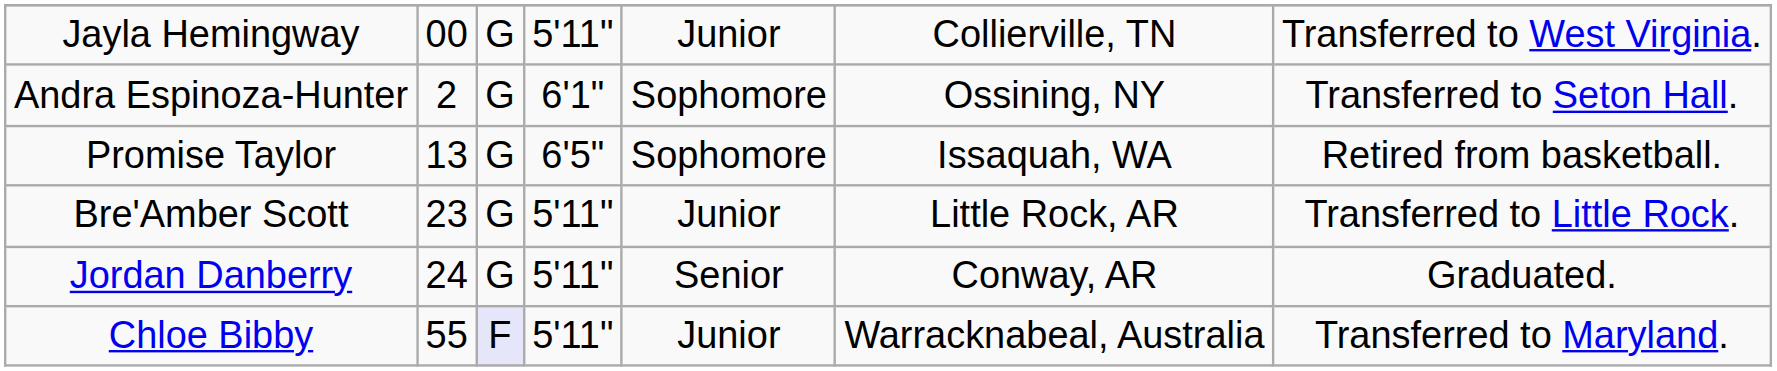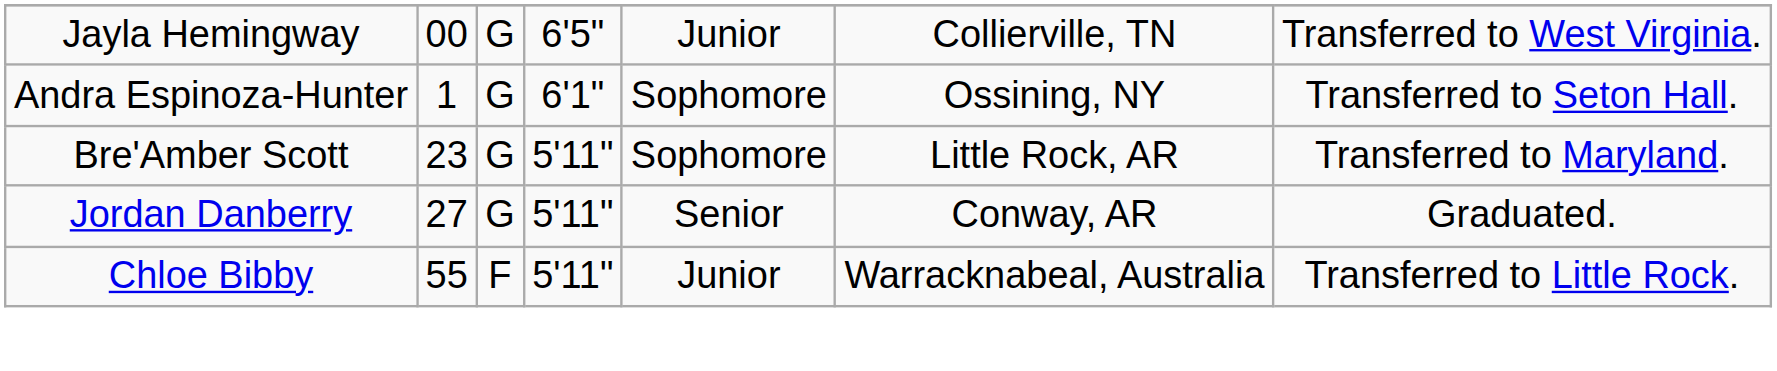 <table class="wikitable sortable sortable" style="text-align: center">
 <tr align=center>
 </tr>
 <tr>
 <td>Jayla Hemingway</td>
 <td>00</td>
 <td>G</td>
-<td>5'11"</td>
+<td>6'5"</td>
 <td>Junior</td>
 <td>Collierville, TN</td>
 <td>Transferred to <a href='#'>West Virginia</a>.</td>
 </tr>
 <tr>
 <td>Andra Espinoza-Hunter</td>
-<td>2</td>
+<td>1</td>
 <td>G</td>
 <td>6'1"</td>
 <td>Sophomore</td>
 <td>Ossining, NY</td>
 <td>Transferred to <a href='#'>Seton Hall</a>.</td>
 </tr>
 <tr>
-<td>Promise Taylor</td>
-<td>13</td>
-<td>G</td>
-<td>6'5"</td>
-<td>Sophomore</td>
-<td>Issaquah, WA</td>
-<td>Retired from basketball.</td>
-</tr>
-<tr>
 <td>Bre'Amber Scott</td>
 <td>23</td>
 <td>G</td>
 <td>5'11"</td>
-<td>Junior</td>
+<td>Sophomore</td>
 <td>Little Rock, AR</td>
-<td>Transferred to <a href='#'>Little Rock</a>.</td>
+<td>Transferred to <a href='#'>Maryland</a>.</td>
 </tr>
 <tr>
 <td><a href='#'>Jordan Danberry</a></td>
-<td>24</td>
+<td>27</td>
 <td>G</td>
 <td>5'11"</td>
 <td>Senior</td>
 <td>Conway, AR</td>
 <td>Graduated.</td>
 </tr>
 <tr>
 <td><a href='#'>Chloe Bibby</a></td>
 <td>55</td>
-<td style="background: lavender;">F</td>
+<td>F</td>
 <td>5'11"</td>
 <td>Junior</td>
 <td>Warracknabeal, Australia</td>
-<td>Transferred to <a href='#'>Maryland</a>.</td>
+<td>Transferred to <a href='#'>Little Rock</a>.</td>
 </tr>
 </table>
